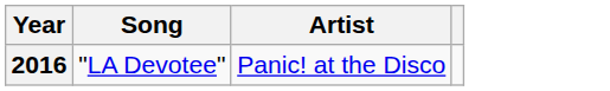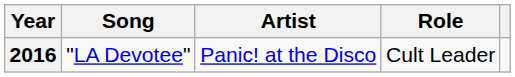 <table class="wikitable plainrowheaders sortable" style="margin-right: 0;">
 <tr>
 <th scope="col">Year</th>
 <th scope="col">Song</th>
 <th scope="col">Artist</th>
+<th scope="col">Role</th>
 <th scope="col" class="unsortable"></th>
 </tr>
 <tr>
 <th scope="row">2016</th>
 <td>"<a href='#'>LA Devotee</a>"</td>
 <td><a href='#'>Panic! at the Disco</a></td>
+<td>Cult Leader</td>
 <td style="text-align:center;"></td>
 </tr>
 </table>
